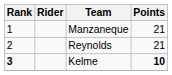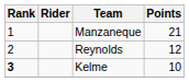 <table class="wikitable">
 <tr>
 <th>Rank</th>
 <th>Rider</th>
 <th>Team</th>
 <th>Points</th>
 </tr>
 <tr>
 <td>1</td>
 <td></td>
 <td>Manzaneque</td>
 <td align="right">21</td>
 </tr>
 <tr>
 <td>2</td>
 <td></td>
 <td>Reynolds</td>
-<td align="right">21</td>
+<td align="right">12</td>
 </tr>
 <tr>
 <td><strong>3</strong></td>
 <td></td>
 <td>Kelme</td>
-<td align="right"><strong>10</strong></td>
+<td align="right">10</td>
 </tr>
 <tr>
 </tr>
 </table>
